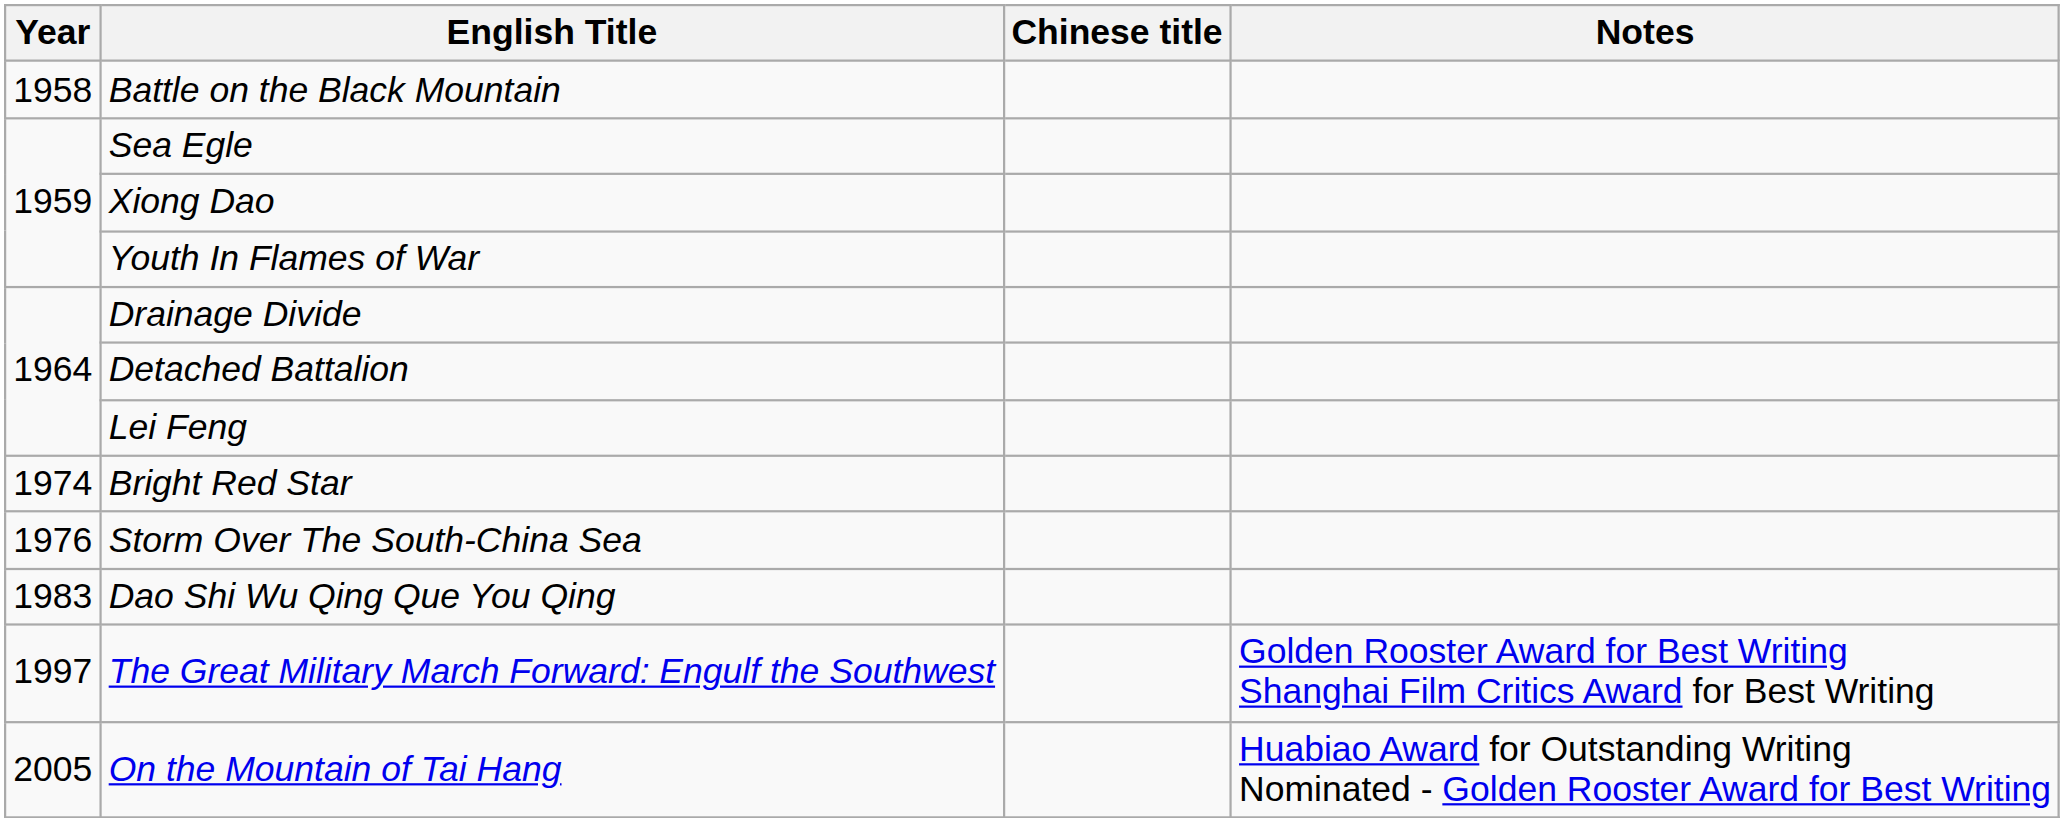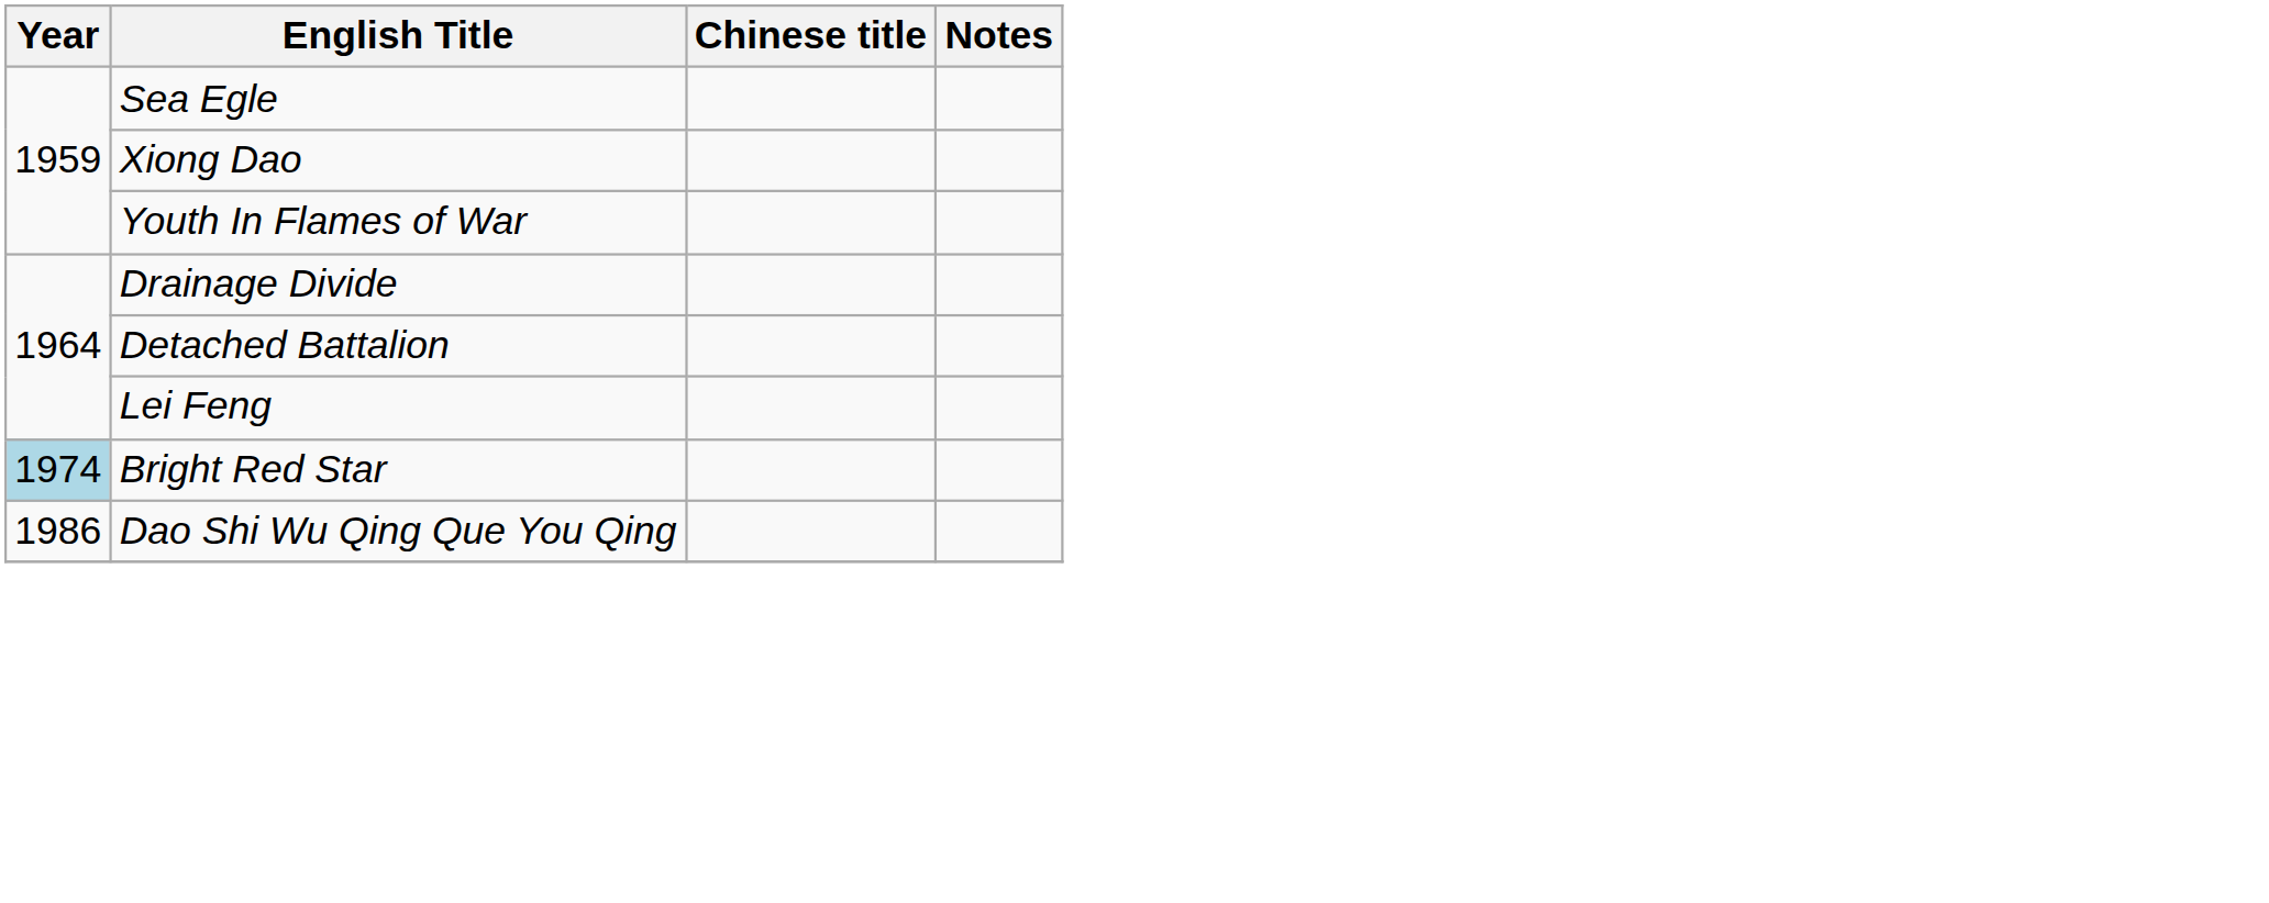 <table class="wikitable sortable">
 <tr>
 <th>Year</th>
 <th>English Title</th>
 <th>Chinese title</th>
 <th>Notes</th>
-</tr>
-<tr>
-<td>1958</td>
-<td><em>Battle on the Black Mountain</em></td>
-<td></td>
-<td></td>
 </tr>
 <tr>
 <td rowspan=3>1959</td>
 <td><em>Sea Egle</em></td>
 <td></td>
 <td></td>
 </tr>
 <tr>
 <td><em>Xiong Dao</em></td>
 <td></td>
 <td></td>
 </tr>
 <tr>
 <td><em>Youth In Flames of War</em></td>
 <td></td>
 <td></td>
 </tr>
 <tr>
 <td rowspan=3>1964</td>
 <td><em>Drainage Divide</em></td>
 <td></td>
 <td></td>
 </tr>
 <tr>
 <td><em>Detached Battalion</em></td>
 <td></td>
 <td></td>
 </tr>
 <tr>
 <td><em>Lei Feng</em></td>
 <td></td>
 <td></td>
 </tr>
 <tr>
-<td>1974</td>
+<td style="background: lightblue;">1974</td>
 <td><em>Bright Red Star</em></td>
 <td></td>
 <td></td>
 </tr>
 <tr>
-<td>1976</td>
-<td><em>Storm Over The South-China Sea</em></td>
-<td></td>
-<td></td>
-</tr>
-<tr>
-<td>1983</td>
+<td>1986</td>
 <td><em>Dao Shi Wu Qing Que You Qing</em></td>
 <td></td>
 <td></td>
 </tr>
 <tr>
-<td>1997</td>
-<td><em><a href='#'>The Great Military March Forward: Engulf the Southwest</a></em></td>
-<td></td>
-<td><a href='#'>Golden Rooster Award for Best Writing</a><br><a href='#'>Shanghai Film Critics Award</a> for Best Writing</td>
-</tr>
-<tr>
-<td>2005</td>
-<td><em><a href='#'>On the Mountain of Tai Hang</a></em></td>
-<td></td>
-<td><a href='#'>Huabiao Award</a> for Outstanding Writing<br>Nominated - <a href='#'>Golden Rooster Award for Best Writing</a></td>
-</tr>
-<tr>
 </tr>
 </table>
